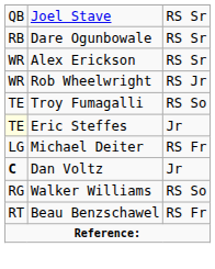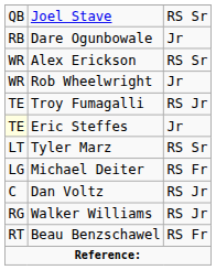 <table class="wikitable">
 <tr>
 </tr>
 <tr>
 <td>QB</td>
 <td><a href='#'>Joel Stave</a></td>
 <td>RS Sr</td>
 </tr>
 <tr>
 <td>RB</td>
 <td>Dare Ogunbowale</td>
-<td>RS Sr</td>
+<td>Jr</td>
 </tr>
 <tr>
 <td>WR</td>
 <td>Alex Erickson</td>
 <td>RS Sr</td>
 </tr>
 <tr>
 <td>WR</td>
 <td>Rob Wheelwright</td>
-<td>RS Jr</td>
+<td>Jr</td>
 </tr>
 <tr>
 <td>TE</td>
 <td>Troy Fumagalli</td>
-<td>RS So</td>
+<td>RS Jr</td>
 </tr>
 <tr>
 <td style="background: lightyellow;">TE</td>
 <td>Eric Steffes</td>
 <td>Jr</td>
 </tr>
 <tr>
+<td>LT</td>
+<td>Tyler Marz</td>
+<td>RS Sr</td>
+</tr>
+<tr>
 <td>LG</td>
 <td>Michael Deiter</td>
 <td>RS Fr</td>
 </tr>
 <tr>
-<td><strong>C</strong></td>
+<td>C</td>
 <td>Dan Voltz</td>
-<td>Jr</td>
+<td>RS Jr</td>
 </tr>
 <tr>
 <td>RG</td>
 <td>Walker Williams</td>
-<td>RS So</td>
+<td>RS Jr</td>
 </tr>
 <tr>
 <td>RT</td>
 <td>Beau Benzschawel</td>
 <td>RS Fr</td>
 </tr>
 <tr>
 <td colspan="3"  style="font-size:8pt; text-align:center;"><strong>Reference:</strong></td>
 </tr>
 </table>
